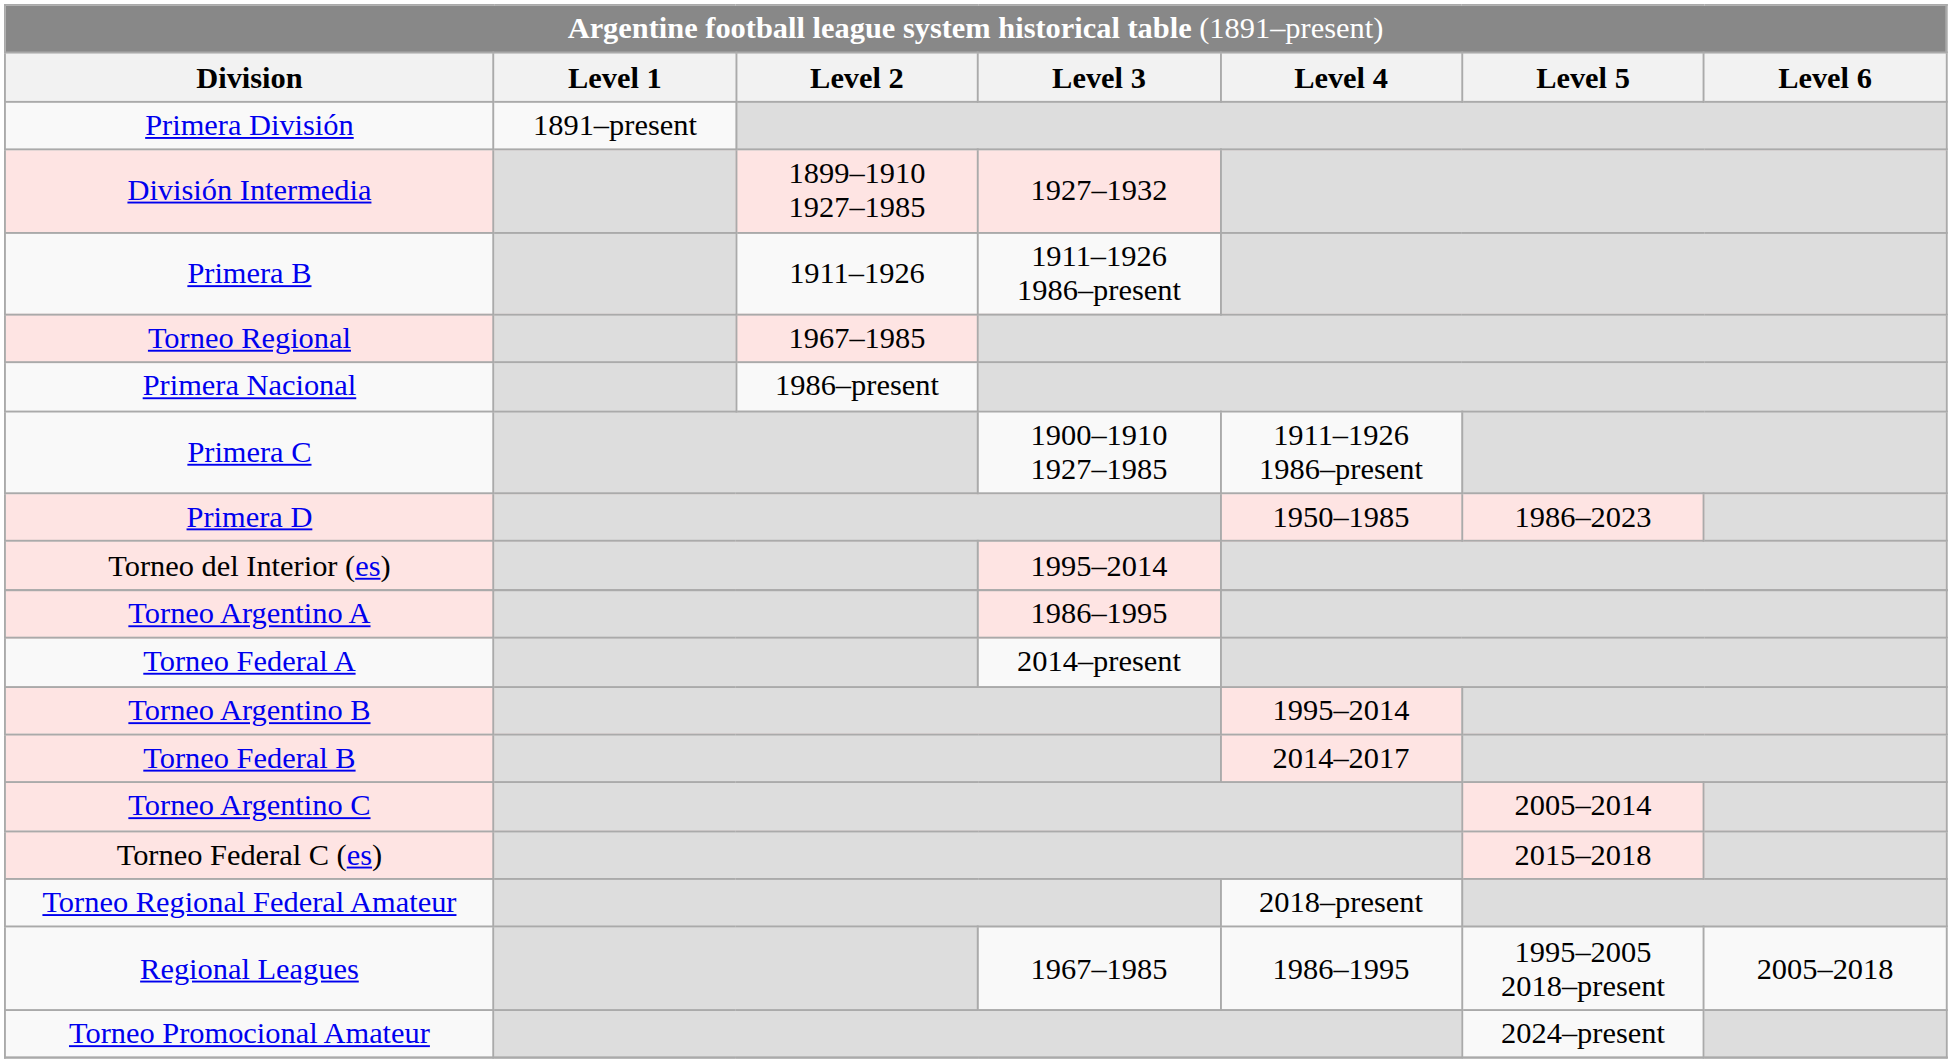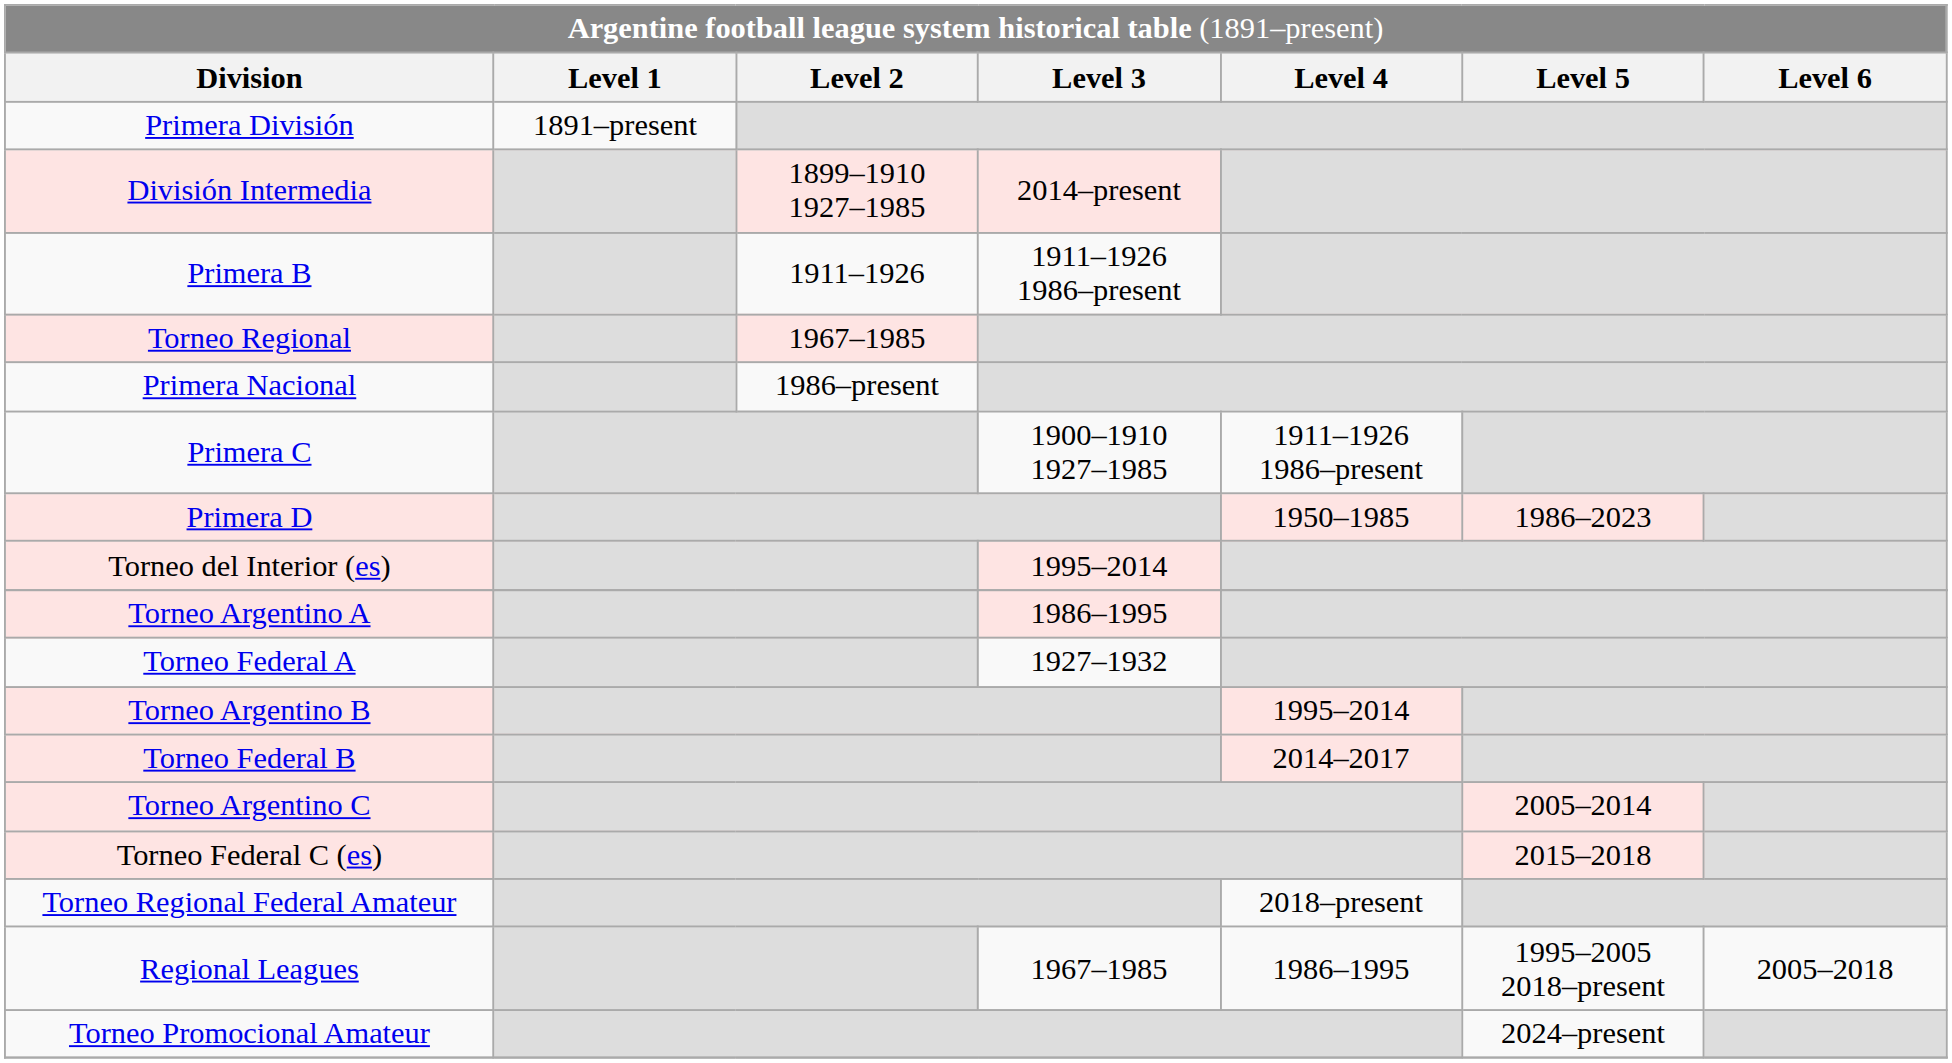 <table class="wikitable sortable" style="text-align:center">
 <tr>
 <td colspan="7" style="background:#888888; color:#ffffff"><strong>Argentine football league system historical table</strong> (1891–present)</td>
 </tr>
 <tr>
 <th width=250px>Division</th>
 <th width=120px>Level 1</th>
 <th width=120px>Level 2</th>
 <th width=120px>Level 3</th>
 <th width=120px>Level 4</th>
 <th width=120px>Level 5</th>
 <th width=120px>Level 6</th>
 </tr>
 <tr>
 <td><a href='#'>Primera División</a></td>
 <td>1891–present</td>
 <td colspan="5" style=background:#dddddd></td>
 </tr>
 <tr bgcolor=#fee4e3>
 <td><a href='#'>División Intermedia</a></td>
 <td style=background:#dddddd></td>
 <td>1899–1910<br>1927–1985</td>
-<td>1927–1932</td>
+<td>2014–present</td>
 <td colspan="3" style=background:#dddddd></td>
 </tr>
 <tr>
 <td><a href='#'>Primera B</a></td>
 <td style="background:#dddddd"></td>
 <td>1911–1926</td>
 <td>1911–1926<br>1986–present</td>
 <td colspan="3" style="background:#dddddd"></td>
 </tr>
 <tr bgcolor=#fee4e3>
 <td><a href='#'>Torneo Regional</a></td>
 <td style=background:#dddddd></td>
 <td>1967–1985</td>
 <td colspan="4" style="background:#dddddd"></td>
 </tr>
 <tr>
 <td><a href='#'>Primera Nacional</a></td>
 <td style=background:#dddddd></td>
 <td>1986–present</td>
 <td colspan="4" style="background:#dddddd"></td>
 </tr>
 <tr>
 <td><a href='#'>Primera C</a></td>
 <td colspan="2" style=background:#dddddd></td>
 <td>1900–1910<br>1927–1985</td>
 <td>1911–1926<br>1986–present</td>
 <td colspan="2" style="background:#dddddd"></td>
 </tr>
 <tr bgcolor=#fee4e3>
 <td><a href='#'>Primera D</a></td>
 <td colspan="3" style=background:#dddddd></td>
 <td>1950–1985</td>
 <td>1986–2023</td>
 <td colspan="1" style="background:#dddddd"></td>
 </tr>
 <tr bgcolor=#fee4e3>
 <td>Torneo del Interior (<a href='#'>es</a>)</td>
 <td colspan="2" style=background:#dddddd></td>
 <td>1995–2014</td>
 <td colspan="3" style="background:#dddddd"></td>
 </tr>
 <tr>
 </tr>
 <tr bgcolor=#fee4e3>
 <td><a href='#'>Torneo Argentino A</a></td>
 <td colspan="2" style=background:#dddddd></td>
 <td>1986–1995</td>
 <td colspan="3" style=background:#dddddd></td>
 </tr>
 <tr>
 <td><a href='#'>Torneo Federal A</a></td>
 <td colspan="2" style=background:#dddddd></td>
-<td>2014–present</td>
+<td>1927–1932</td>
 <td colspan="3" style=background:#dddddd></td>
 </tr>
 <tr bgcolor=#fee4e3>
 <td><a href='#'>Torneo Argentino B</a></td>
 <td colspan="3" style=background:#dddddd></td>
 <td>1995–2014</td>
 <td colspan="2" style="background:#dddddd"></td>
 </tr>
 <tr bgcolor=#fee4e3>
 <td><a href='#'>Torneo Federal B</a></td>
 <td colspan="3" style=background:#dddddd></td>
 <td>2014–2017</td>
 <td colspan="2" style="background:#dddddd"></td>
 </tr>
 <tr bgcolor=#fee4e3>
 <td><a href='#'>Torneo Argentino C</a></td>
 <td colspan="4" style=background:#dddddd></td>
 <td>2005–2014</td>
 <td colspan="1" style="background:#dddddd"></td>
 </tr>
 <tr bgcolor=#fee4e3>
 <td>Torneo Federal C (<a href='#'>es</a>)</td>
 <td colspan="4" style=background:#dddddd></td>
 <td>2015–2018</td>
 <td colspan="1" style="background:#dddddd"></td>
 </tr>
 <tr>
 <td><a href='#'>Torneo Regional Federal Amateur</a></td>
 <td colspan="3" style="background:#dddddd"></td>
 <td>2018–present</td>
 <td colspan="2" style=background:#dddddd></td>
 </tr>
 <tr>
 <td><a href='#'>Regional Leagues</a></td>
 <td colspan="2" style=background:#dddddd></td>
 <td>1967–1985</td>
 <td>1986–1995</td>
 <td>1995–2005<br>2018–present</td>
 <td>2005–2018</td>
 </tr>
 <tr>
 <td><a href='#'>Torneo Promocional Amateur</a></td>
 <td colspan="4" style="background:#dddddd"></td>
 <td>2024–present</td>
 <td colspan="1" style="background:#dddddd"></td>
 </tr>
 <tr>
 </tr>
 </table>
